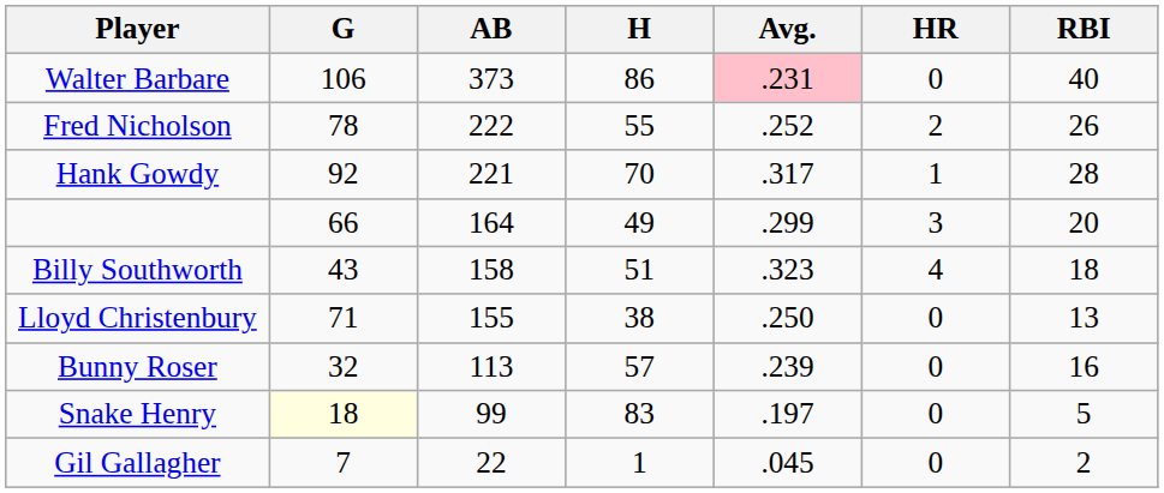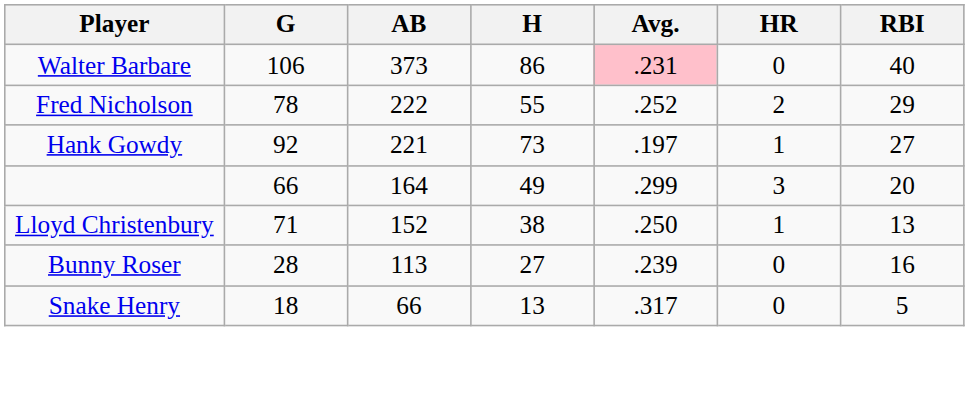 <table class="wikitable sortable">
 <tr>
 <th bgcolor="#DDDDFF" width="16%">Player</th>
 <th bgcolor="#DDDDFF" width="9%">G</th>
 <th bgcolor="#DDDDFF" width="9%">AB</th>
 <th bgcolor="#DDDDFF" width="9%">H</th>
 <th bgcolor="#DDDDFF" width="9%">Avg.</th>
 <th bgcolor="#DDDDFF" width="9%">HR</th>
 <th bgcolor="#DDDDFF" width="9%">RBI</th>
 </tr>
 <tr align="center">
 <td><a href='#'>Walter Barbare</a></td>
 <td>106</td>
 <td>373</td>
 <td>86</td>
 <td style="background: pink;">.231</td>
 <td>0</td>
 <td>40</td>
 </tr>
 <tr align="center">
 <td><a href='#'>Fred Nicholson</a></td>
 <td>78</td>
 <td>222</td>
 <td>55</td>
 <td>.252</td>
 <td>2</td>
-<td>26</td>
+<td>29</td>
 </tr>
 <tr align="center">
 <td><a href='#'>Hank Gowdy</a></td>
 <td>92</td>
 <td>221</td>
-<td>70</td>
-<td>.317</td>
+<td>73</td>
+<td>.197</td>
 <td>1</td>
-<td>28</td>
+<td>27</td>
 </tr>
 <tr align="center">
 <td></td>
 <td>66</td>
 <td>164</td>
 <td>49</td>
 <td>.299</td>
 <td>3</td>
 <td>20</td>
 </tr>
 <tr align="center">
-<td><a href='#'>Billy Southworth</a></td>
-<td>43</td>
-<td>158</td>
-<td>51</td>
-<td>.323</td>
-<td>4</td>
-<td>18</td>
-</tr>
-<tr align="center">
 <td><a href='#'>Lloyd Christenbury</a></td>
 <td>71</td>
-<td>155</td>
+<td>152</td>
 <td>38</td>
 <td>.250</td>
-<td>0</td>
+<td>1</td>
 <td>13</td>
 </tr>
 <tr align="center">
 <td><a href='#'>Bunny Roser</a></td>
-<td>32</td>
+<td>28</td>
 <td>113</td>
-<td>57</td>
+<td>27</td>
 <td>.239</td>
 <td>0</td>
 <td>16</td>
 </tr>
 <tr align="center">
 <td><a href='#'>Snake Henry</a></td>
-<td style="background: lightyellow;">18</td>
-<td>99</td>
-<td>83</td>
-<td>.197</td>
+<td>18</td>
+<td>66</td>
+<td>13</td>
+<td>.317</td>
 <td>0</td>
 <td>5</td>
 </tr>
-<tr align="center">
-<td><a href='#'>Gil Gallagher</a></td>
-<td>7</td>
-<td>22</td>
-<td>1</td>
-<td>.045</td>
-<td>0</td>
-<td>2</td>
-</tr>
 </table>
